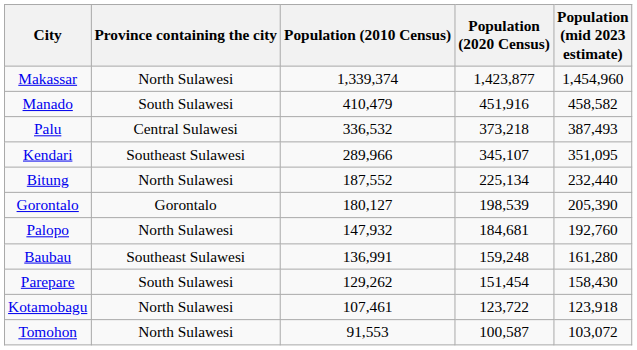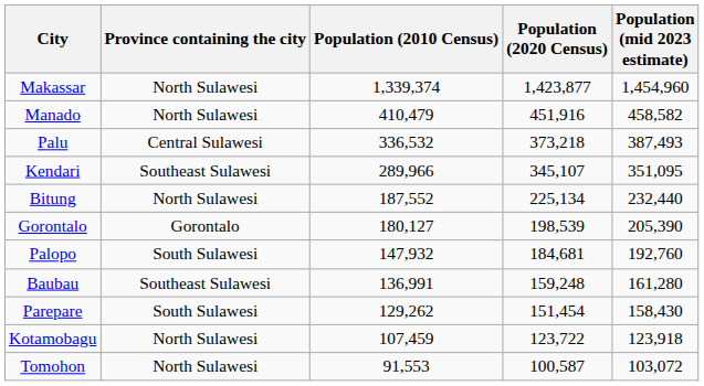 <table class="wikitable" style="text-align:center; font-size: 95%;">
 <tr>
 <th>City</th>
 <th>Province containing the city</th>
 <th>Population (2010 Census)</th>
 <th>Population<br>(2020 Census)</th>
 <th>Population<br>(mid 2023<br>estimate)</th>
 </tr>
 <tr>
 <td><a href='#'>Makassar</a></td>
 <td>North Sulawesi</td>
 <td>1,339,374</td>
 <td>1,423,877</td>
 <td>1,454,960</td>
 </tr>
 <tr>
 <td><a href='#'>Manado</a></td>
-<td>South Sulawesi</td>
+<td>North Sulawesi</td>
 <td>410,479</td>
 <td>451,916</td>
 <td>458,582</td>
 </tr>
 <tr>
 <td><a href='#'>Palu</a></td>
 <td>Central Sulawesi</td>
 <td>336,532</td>
 <td>373,218</td>
 <td>387,493</td>
 </tr>
 <tr>
 <td><a href='#'>Kendari</a></td>
 <td>Southeast Sulawesi</td>
 <td>289,966</td>
 <td>345,107</td>
 <td>351,095</td>
 </tr>
 <tr>
 <td><a href='#'>Bitung</a></td>
 <td>North Sulawesi</td>
 <td>187,552</td>
 <td>225,134</td>
 <td>232,440</td>
 </tr>
 <tr>
 <td><a href='#'>Gorontalo</a></td>
 <td>Gorontalo</td>
 <td>180,127</td>
 <td>198,539</td>
 <td>205,390</td>
 </tr>
 <tr>
 <td><a href='#'>Palopo</a></td>
-<td>North Sulawesi</td>
+<td>South Sulawesi</td>
 <td>147,932</td>
 <td>184,681</td>
 <td>192,760</td>
 </tr>
 <tr>
 <td><a href='#'>Baubau</a></td>
 <td>Southeast Sulawesi</td>
 <td>136,991</td>
 <td>159,248</td>
 <td>161,280</td>
 </tr>
 <tr>
 <td><a href='#'>Parepare</a></td>
 <td>South Sulawesi</td>
 <td>129,262</td>
 <td>151,454</td>
 <td>158,430</td>
 </tr>
 <tr>
 <td><a href='#'>Kotamobagu</a></td>
 <td>North Sulawesi</td>
-<td>107,461</td>
+<td>107,459</td>
 <td>123,722</td>
 <td>123,918</td>
 </tr>
 <tr>
 <td><a href='#'>Tomohon</a></td>
 <td>North Sulawesi</td>
 <td>91,553</td>
 <td>100,587</td>
 <td>103,072</td>
 </tr>
 </table>
